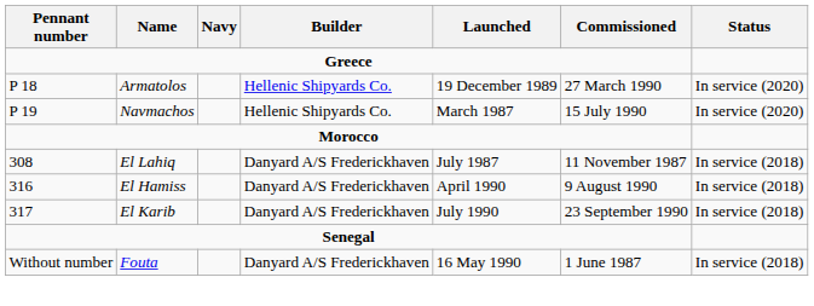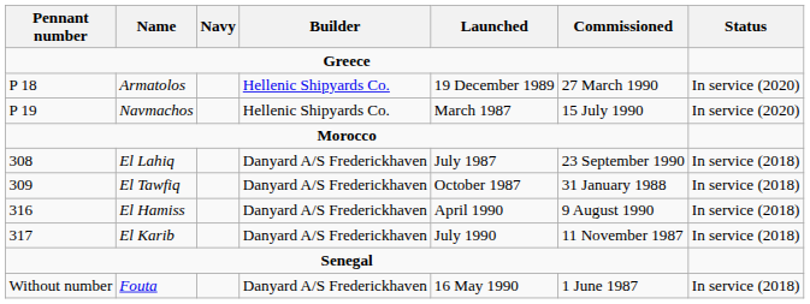 <table class="wikitable">
 <tr>
 <th>Pennant<br> number</th>
 <th>Name</th>
 <th>Navy</th>
 <th>Builder</th>
 <th>Launched</th>
 <th>Commissioned</th>
 <th>Status</th>
 </tr>
 <tr>
 <td colspan="6" style="text-align: center;"><strong>Greece</strong></td>
 </tr>
 <tr>
 <td>P 18</td>
 <td><em>Armatolos</em></td>
 <td></td>
 <td><a href='#'>Hellenic Shipyards Co.</a></td>
 <td>19 December 1989</td>
 <td>27 March 1990</td>
 <td>In service (2020)</td>
 </tr>
 <tr>
 <td>P 19</td>
 <td><em>Navmachos</em></td>
 <td></td>
 <td>Hellenic Shipyards Co.</td>
 <td>March 1987</td>
 <td>15 July 1990</td>
 <td>In service (2020) </td>
 </tr>
 <tr>
 <td colspan="6" style="text-align: center;"><strong>Morocco</strong></td>
 </tr>
 <tr>
 <td>308</td>
 <td><em>El Lahiq</em></td>
 <td></td>
 <td>Danyard A/S Frederickhaven</td>
 <td>July 1987</td>
-<td>11 November 1987</td>
+<td>23 September 1990</td>
+<td>In service (2018)</td>
+</tr>
+<tr>
+<td>309</td>
+<td><em>El Tawfiq</em></td>
+<td></td>
+<td>Danyard A/S Frederickhaven</td>
+<td>October 1987</td>
+<td>31 January 1988</td>
 <td>In service (2018)</td>
 </tr>
 <tr>
 <td>316</td>
 <td><em>El Hamiss</em></td>
 <td></td>
 <td>Danyard A/S Frederickhaven</td>
 <td>April 1990</td>
 <td>9 August 1990</td>
 <td>In service (2018)</td>
 </tr>
 <tr>
 <td>317</td>
 <td><em>El Karib</em></td>
 <td></td>
 <td>Danyard A/S Frederickhaven</td>
 <td>July 1990</td>
-<td>23 September 1990</td>
+<td>11 November 1987</td>
 <td>In service (2018)</td>
 </tr>
 <tr>
 <td colspan="6" style="text-align: center;"><strong>Senegal</strong></td>
 </tr>
 <tr>
 <td>Without number</td>
 <td><em><a href='#'>Fouta</a></em></td>
 <td></td>
 <td>Danyard A/S Frederickhaven</td>
 <td>16 May 1990</td>
 <td>1 June 1987</td>
 <td>In service (2018)</td>
 </tr>
 </table>
